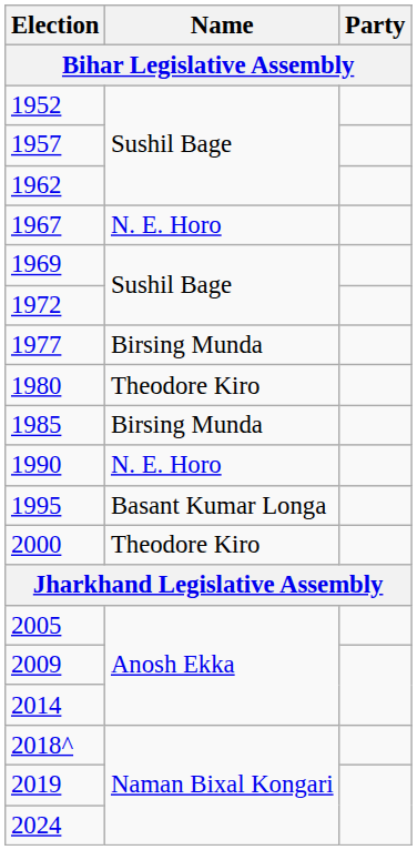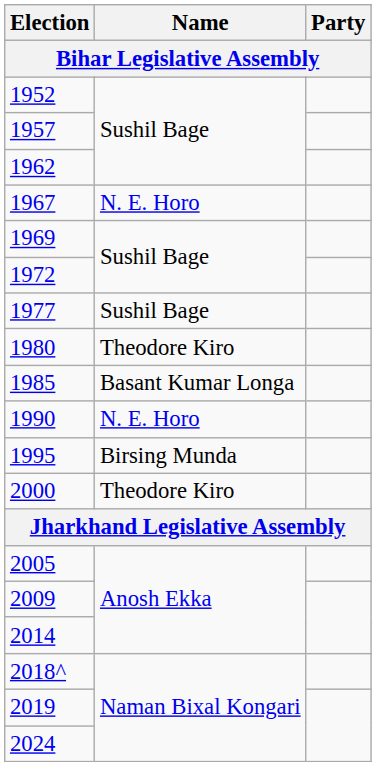 <table class="wikitable sortable">
 <tr>
 <th>Election</th>
 <th>Name</th>
 <th colspan=2>Party</th>
 </tr>
 <tr>
 <th colspan=4><a href='#'>Bihar Legislative Assembly</a></th>
 </tr>
 <tr>
 <td><a href='#'>1952</a></td>
 <td rowspan=3>Sushil Bage</td>
 <td></td>
 </tr>
 <tr>
 <td><a href='#'>1957</a></td>
 </tr>
 <tr>
 <td><a href='#'>1962</a></td>
 <td></td>
 </tr>
 <tr>
 <td><a href='#'>1967</a></td>
 <td><a href='#'>N. E. Horo</a></td>
 <td></td>
 </tr>
 <tr>
 <td><a href='#'>1969</a></td>
 <td rowspan=2>Sushil Bage</td>
 </tr>
 <tr>
 <td><a href='#'>1972</a></td>
 <td></td>
 </tr>
 <tr>
 <td><a href='#'>1977</a></td>
-<td>Birsing Munda</td>
+<td>Sushil Bage</td>
 <td></td>
 </tr>
 <tr>
 <td><a href='#'>1980</a></td>
 <td>Theodore Kiro</td>
 <td></td>
 </tr>
 <tr>
 <td><a href='#'>1985</a></td>
-<td>Birsing Munda</td>
+<td>Basant Kumar Longa</td>
 <td></td>
 </tr>
 <tr>
 <td><a href='#'>1990</a></td>
 <td><a href='#'>N. E. Horo</a></td>
 <td></td>
 </tr>
 <tr>
 <td><a href='#'>1995</a></td>
-<td>Basant Kumar Longa</td>
+<td>Birsing Munda</td>
 <td></td>
 </tr>
 <tr>
 <td><a href='#'>2000</a></td>
 <td>Theodore Kiro</td>
 <td></td>
 </tr>
 <tr>
 <th colspan=4><a href='#'>Jharkhand Legislative Assembly</a></th>
 </tr>
 <tr>
 <td><a href='#'>2005</a></td>
 <td rowspan=3><a href='#'>Anosh Ekka</a></td>
 <td></td>
 </tr>
 <tr>
 <td><a href='#'>2009</a></td>
 </tr>
 <tr>
 <td><a href='#'>2014</a></td>
 </tr>
 <tr>
 <td><a href='#'>2018^</a></td>
 <td rowspan=3><a href='#'>Naman Bixal Kongari</a></td>
 <td></td>
 </tr>
 <tr>
 <td><a href='#'>2019</a></td>
 </tr>
 <tr>
 <td><a href='#'>2024</a></td>
 </tr>
 </table>
